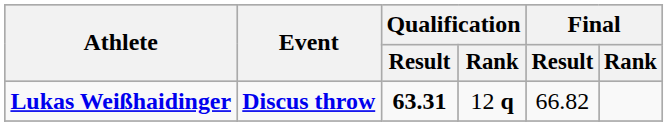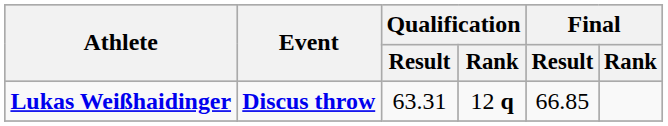 <table class=wikitable style=font-size:90%>
 <tr>
 <th rowspan=2>Athlete</th>
 <th rowspan=2>Event</th>
 <th colspan=2>Qualification</th>
 <th colspan=2>Final</th>
 </tr>
 <tr style=font-size:95%>
 <th>Result</th>
 <th>Rank</th>
 <th>Result</th>
 <th>Rank</th>
 </tr>
 <tr align=center>
 <td align=left><strong><a href='#'>Lukas Weißhaidinger</a></strong></td>
 <td align=left><strong><a href='#'>Discus throw</a></strong></td>
-<td><strong>63.31</strong></td>
+<td>63.31</td>
 <td>12 <strong>q</strong></td>
-<td>66.82</td>
+<td>66.85</td>
 <td></td>
 </tr>
 </table>
